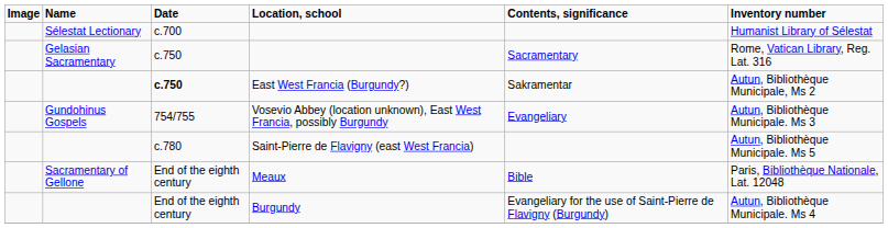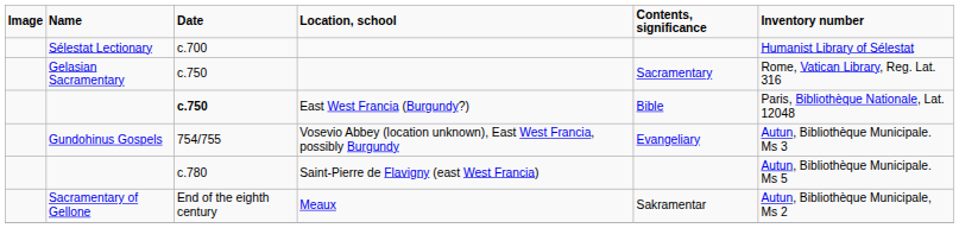 <table class=wikitable>
 <tr>
 <td><strong>Image</strong></td>
 <td><strong>Name</strong></td>
 <td><strong>Date</strong></td>
 <td><strong>Location, school</strong></td>
 <td><strong>Contents, significance</strong></td>
 <td><strong>Inventory number</strong></td>
 </tr>
 <tr>
 <td></td>
 <td><a href='#'>Sélestat Lectionary</a></td>
 <td>c.700</td>
 <td></td>
 <td></td>
 <td><a href='#'>Humanist Library of Sélestat</a></td>
 </tr>
 <tr>
 <td></td>
 <td><a href='#'>Gelasian Sacramentary</a></td>
 <td>c.750</td>
 <td></td>
 <td><a href='#'>Sacramentary</a></td>
 <td>Rome, <a href='#'>Vatican Library</a>, Reg. Lat. 316</td>
 </tr>
 <tr>
 <td></td>
 <td></td>
 <td><strong>c.750</strong></td>
 <td>East <a href='#'>West Francia</a> (<a href='#'>Burgundy</a>?)</td>
-<td>Sakramentar</td>
-<td><a href='#'>Autun</a>, Bibliothèque Municipale, Ms 2</td>
+<td><a href='#'>Bible</a></td>
+<td>Paris, <a href='#'>Bibliothèque Nationale</a>, Lat. 12048</td>
 </tr>
 <tr>
 <td></td>
 <td><a href='#'>Gundohinus Gospels</a></td>
 <td>754/755</td>
 <td>Vosevio Abbey (location unknown), East <a href='#'>West Francia</a>, possibly <a href='#'>Burgundy</a></td>
 <td><a href='#'>Evangeliary</a></td>
 <td><a href='#'>Autun</a>, Bibliothèque Municipale. Ms 3</td>
 </tr>
 <tr>
 <td></td>
 <td></td>
 <td>c.780</td>
 <td>Saint-Pierre de <a href='#'>Flavigny</a> (east <a href='#'>West Francia</a>)</td>
 <td></td>
 <td><a href='#'>Autun</a>, Bibliothèque Municipale. Ms 5</td>
 </tr>
 <tr>
 <td></td>
 <td><a href='#'>Sacramentary of Gellone</a></td>
 <td>End of the eighth century</td>
 <td><a href='#'>Meaux</a></td>
-<td><a href='#'>Bible</a></td>
-<td>Paris, <a href='#'>Bibliothèque Nationale</a>, Lat. 12048</td>
-</tr>
-<tr>
-<td></td>
-<td></td>
-<td>End of the eighth century</td>
-<td><a href='#'>Burgundy</a></td>
-<td>Evangeliary for the use of Saint-Pierre de <a href='#'>Flavigny</a> (<a href='#'>Burgundy</a>)</td>
-<td><a href='#'>Autun</a>, Bibliothèque Municipale. Ms 4</td>
+<td>Sakramentar</td>
+<td><a href='#'>Autun</a>, Bibliothèque Municipale, Ms 2</td>
 </tr>
 <tr>
 </tr>
 </table>
